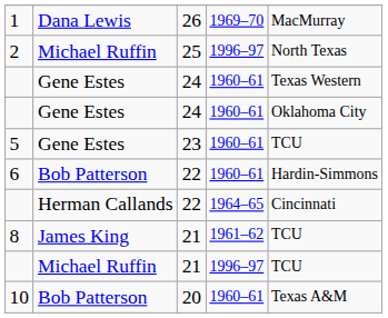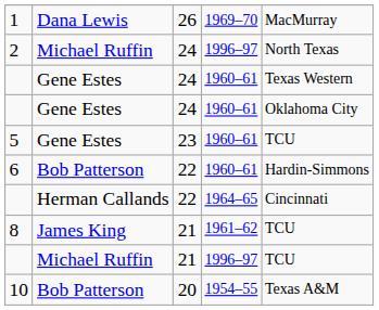 <table class="wikitable">
 <tr>
 </tr>
 <tr>
 <td>1</td>
 <td><a href='#'>Dana Lewis</a></td>
 <td>26</td>
 <td style="font-size:80%;"><a href='#'>1969–70</a></td>
 <td style="font-size:80%;">MacMurray</td>
 </tr>
 <tr>
 <td>2</td>
 <td><a href='#'>Michael Ruffin</a></td>
-<td>25</td>
+<td>24</td>
 <td style="font-size:80%;"><a href='#'>1996–97</a></td>
 <td style="font-size:80%;">North Texas</td>
 </tr>
 <tr>
 <td></td>
 <td>Gene Estes</td>
 <td>24</td>
 <td style="font-size:80%;"><a href='#'>1960–61</a></td>
 <td style="font-size:80%;">Texas Western</td>
 </tr>
 <tr>
 <td></td>
 <td>Gene Estes</td>
 <td>24</td>
 <td style="font-size:80%;"><a href='#'>1960–61</a></td>
 <td style="font-size:80%;">Oklahoma City</td>
 </tr>
 <tr>
 <td>5</td>
 <td>Gene Estes</td>
 <td>23</td>
 <td style="font-size:80%;"><a href='#'>1960–61</a></td>
 <td style="font-size:80%;">TCU</td>
 </tr>
 <tr>
 <td>6</td>
 <td><a href='#'>Bob Patterson</a></td>
 <td>22</td>
 <td style="font-size:80%;"><a href='#'>1960–61</a></td>
 <td style="font-size:80%;">Hardin-Simmons</td>
 </tr>
 <tr>
 <td></td>
 <td>Herman Callands</td>
 <td>22</td>
 <td style="font-size:80%;"><a href='#'>1964–65</a></td>
 <td style="font-size:80%;">Cincinnati</td>
 </tr>
 <tr>
 <td>8</td>
 <td><a href='#'>James King</a></td>
 <td>21</td>
 <td style="font-size:80%;"><a href='#'>1961–62</a></td>
 <td style="font-size:80%;">TCU</td>
 </tr>
 <tr>
 <td></td>
 <td><a href='#'>Michael Ruffin</a></td>
 <td>21</td>
 <td style="font-size:80%;"><a href='#'>1996–97</a></td>
 <td style="font-size:80%;">TCU</td>
 </tr>
 <tr>
 <td>10</td>
 <td><a href='#'>Bob Patterson</a></td>
 <td>20</td>
-<td style="font-size:80%;"><a href='#'>1960–61</a></td>
+<td style="font-size:80%;"><a href='#'>1954–55</a></td>
 <td style="font-size:80%;">Texas A&M</td>
 </tr>
 </table>
